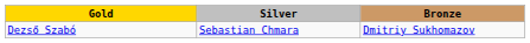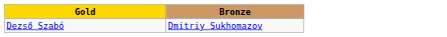 <table class="wikitable" style="text-align:left">
 <tr align="center">
 <td width=235 bgcolor=gold><strong>Gold</strong></td>
-<td width=200 bgcolor=silver><strong>Silver</strong></td>
 <td width=200 bgcolor=CC9966><strong>Bronze</strong></td>
 </tr>
 <tr>
 <td><a href='#'>Dezső Szabó</a><br><em></em></td>
-<td><a href='#'>Sebastian Chmara</a><br><em></em></td>
 <td><a href='#'>Dmitriy Sukhomazov</a><br><em></em></td>
 </tr>
 </table>
